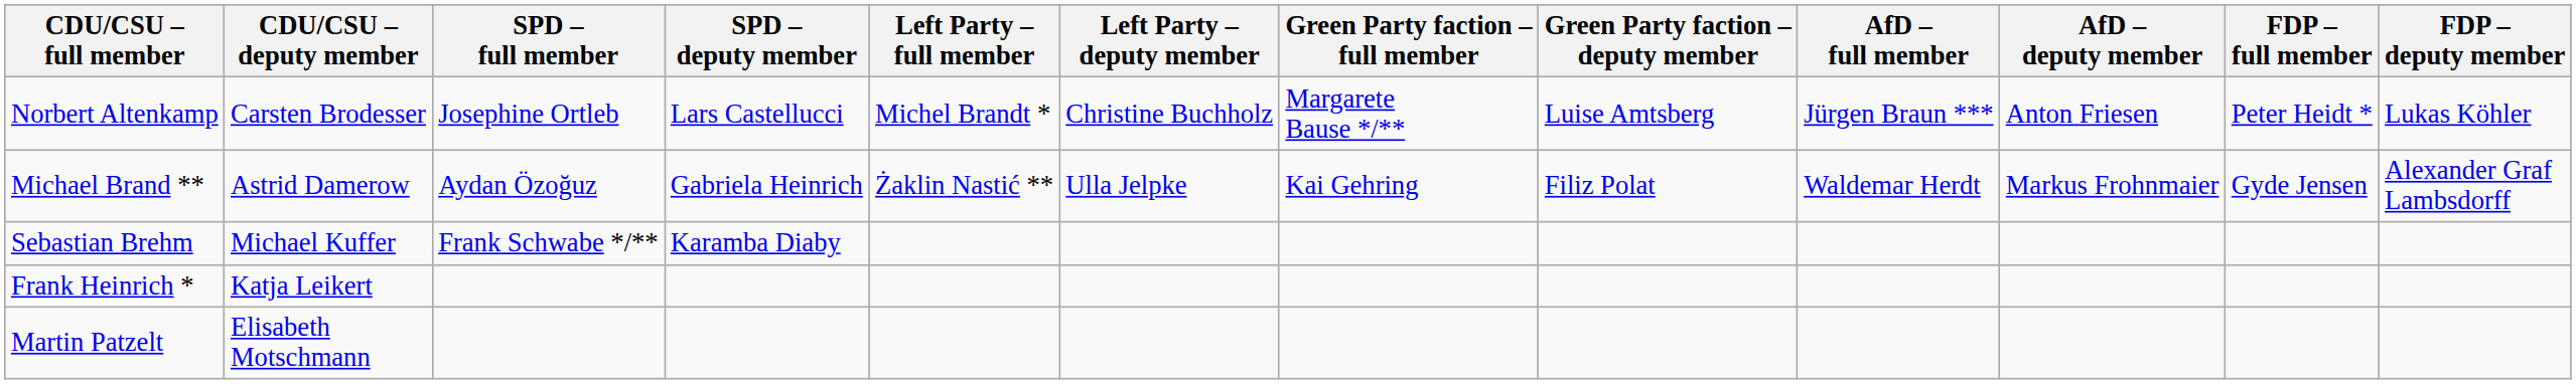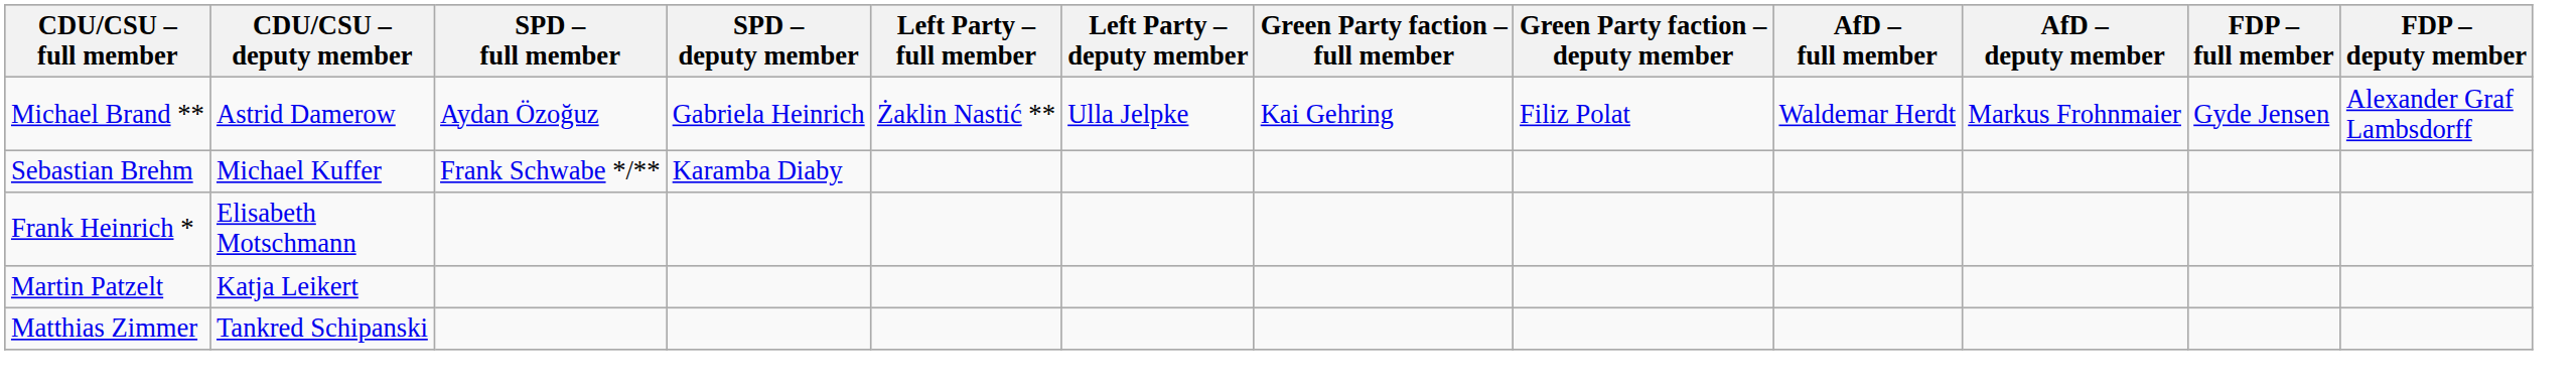 <table class="wikitable">
 <tr>
 <th>CDU/CSU –<br>full member</th>
 <th>CDU/CSU –<br>deputy member</th>
 <th>SPD –<br>full member</th>
 <th>SPD –<br>deputy member</th>
 <th>Left Party –<br>full member</th>
 <th>Left Party –<br>deputy member</th>
 <th>Green Party faction –<br>full member</th>
 <th>Green Party faction –<br>deputy member</th>
 <th>AfD –<br>full member</th>
 <th>AfD –<br>deputy member</th>
 <th>FDP –<br>full member</th>
 <th>FDP –<br>deputy member</th>
-</tr>
-<tr>
-<td><a href='#'>Norbert Altenkamp</a></td>
-<td><a href='#'>Carsten Brodesser</a></td>
-<td><a href='#'>Josephine Ortleb</a></td>
-<td><a href='#'>Lars Castellucci</a></td>
-<td><a href='#'>Michel Brandt</a> *</td>
-<td><a href='#'>Christine Buchholz</a></td>
-<td><a href='#'>Margarete</a><br><a href='#'>Bause */**</a></td>
-<td><a href='#'>Luise Amtsberg</a></td>
-<td><a href='#'>Jürgen Braun ***</a></td>
-<td><a href='#'>Anton Friesen</a></td>
-<td><a href='#'>Peter Heidt *</a></td>
-<td><a href='#'>Lukas Köhler</a></td>
 </tr>
 <tr>
 <td><a href='#'>Michael Brand</a> **</td>
 <td><a href='#'>Astrid Damerow</a></td>
 <td><a href='#'>Aydan Özoğuz</a></td>
 <td><a href='#'>Gabriela Heinrich</a></td>
 <td><a href='#'>Żaklin Nastić</a> **</td>
 <td><a href='#'>Ulla Jelpke</a></td>
 <td><a href='#'>Kai Gehring</a></td>
 <td><a href='#'>Filiz Polat</a></td>
 <td><a href='#'>Waldemar Herdt</a></td>
 <td><a href='#'>Markus Frohnmaier</a></td>
 <td><a href='#'>Gyde Jensen</a></td>
 <td><a href='#'>Alexander Graf</a><br><a href='#'>Lambsdorff</a></td>
 </tr>
 <tr>
 <td><a href='#'>Sebastian Brehm</a></td>
 <td><a href='#'>Michael Kuffer</a></td>
 <td><a href='#'>Frank Schwabe</a> */**</td>
 <td><a href='#'>Karamba Diaby</a></td>
 <td></td>
 <td></td>
 <td></td>
 <td></td>
 <td></td>
 <td></td>
 <td></td>
 <td></td>
 </tr>
 <tr>
 <td><a href='#'>Frank Heinrich</a> *</td>
+<td><a href='#'>Elisabeth</a><br><a href='#'>Motschmann</a></td>
+<td></td>
+<td></td>
+<td></td>
+<td></td>
+<td></td>
+<td></td>
+<td></td>
+<td></td>
+<td></td>
+<td></td>
+</tr>
+<tr>
+<td><a href='#'>Martin Patzelt</a></td>
 <td><a href='#'>Katja Leikert</a></td>
 <td></td>
 <td></td>
 <td></td>
 <td></td>
 <td></td>
 <td></td>
 <td></td>
 <td></td>
 <td></td>
 <td></td>
 </tr>
 <tr>
-<td><a href='#'>Martin Patzelt</a></td>
-<td><a href='#'>Elisabeth</a><br><a href='#'>Motschmann</a></td>
+<td><a href='#'>Matthias Zimmer</a></td>
+<td><a href='#'>Tankred Schipanski</a></td>
 <td></td>
 <td></td>
 <td></td>
 <td></td>
 <td></td>
 <td></td>
 <td></td>
 <td></td>
 <td></td>
 <td></td>
 </tr>
 </table>
